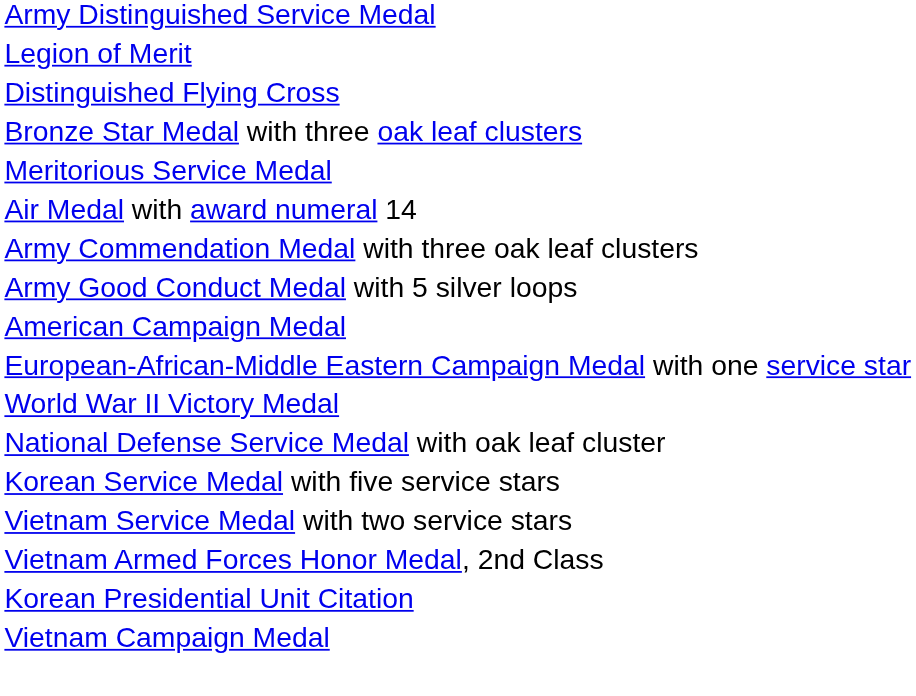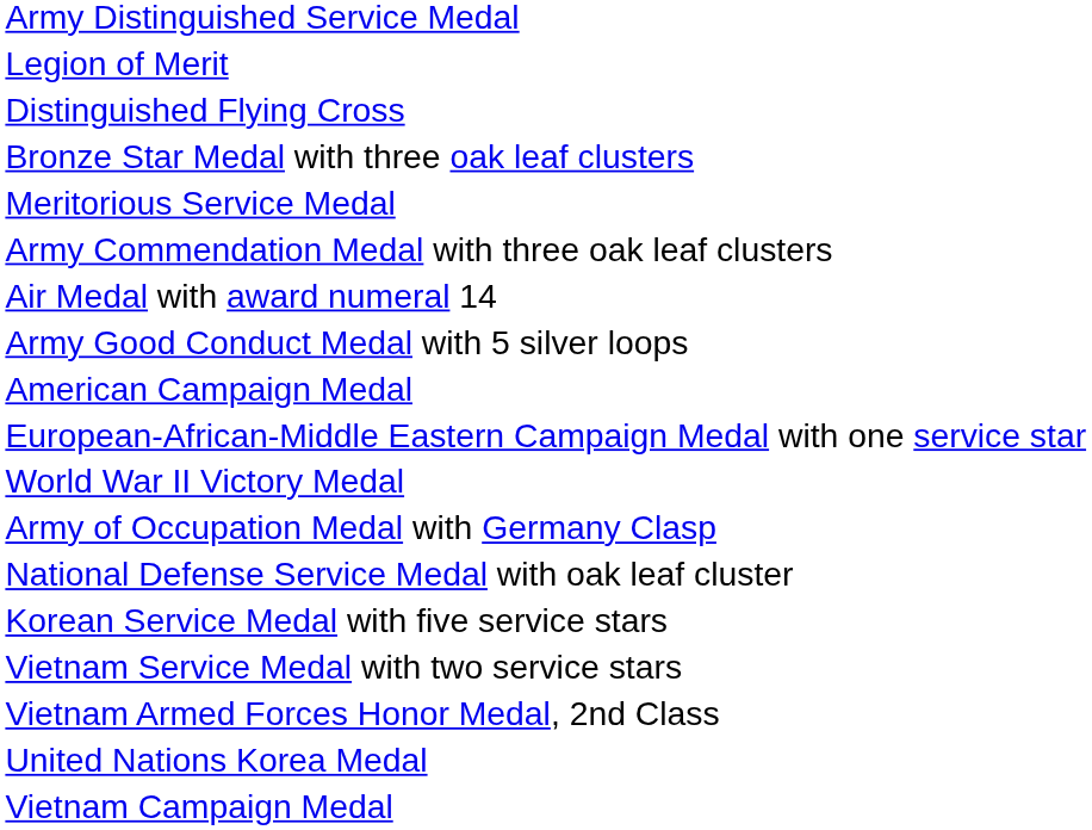 <table>
 <tr>
 <td></td>
 <td><a href='#'>Army Distinguished Service Medal</a></td>
 </tr>
 <tr>
 <td></td>
 <td><a href='#'>Legion of Merit</a></td>
 </tr>
 <tr>
 <td></td>
 <td><a href='#'>Distinguished Flying Cross</a></td>
 </tr>
 <tr>
 <td></td>
 <td><a href='#'>Bronze Star Medal</a> with three <a href='#'>oak leaf clusters</a></td>
 </tr>
 <tr>
 <td></td>
 <td><a href='#'>Meritorious Service Medal</a></td>
 </tr>
 <tr>
+<td></td>
+<td><a href='#'>Army Commendation Medal</a> with three oak leaf clusters</td>
+</tr>
+<tr>
 <td><span></span><span></span></td>
 <td><a href='#'>Air Medal</a> with <a href='#'>award numeral</a> 14</td>
-</tr>
-<tr>
-<td></td>
-<td><a href='#'>Army Commendation Medal</a> with three oak leaf clusters</td>
 </tr>
 <tr>
 <td></td>
 <td><a href='#'>Army Good Conduct Medal</a> with 5 silver loops</td>
 </tr>
 <tr>
 <td></td>
 <td><a href='#'>American Campaign Medal</a></td>
 </tr>
 <tr>
 <td></td>
 <td><a href='#'>European-African-Middle Eastern Campaign Medal</a> with one <a href='#'>service star</a></td>
 </tr>
 <tr>
 <td></td>
 <td><a href='#'>World War II Victory Medal</a></td>
 </tr>
 <tr>
 <td></td>
+<td><a href='#'>Army of Occupation Medal</a> with <a href='#'>Germany Clasp</a></td>
+</tr>
+<tr>
+<td></td>
 <td><a href='#'>National Defense Service Medal</a> with oak leaf cluster</td>
 </tr>
 <tr>
 <td></td>
 <td><a href='#'>Korean Service Medal</a> with five service stars</td>
 </tr>
 <tr>
 <td></td>
 <td><a href='#'>Vietnam Service Medal</a> with two service stars</td>
 </tr>
 <tr>
 <td></td>
 <td><a href='#'>Vietnam Armed Forces Honor Medal</a>, 2nd Class</td>
 </tr>
 <tr>
 <td></td>
-<td><a href='#'>Korean Presidential Unit Citation</a></td>
+<td><a href='#'>United Nations Korea Medal</a></td>
 </tr>
 <tr>
 <td></td>
 <td><a href='#'>Vietnam Campaign Medal</a></td>
 </tr>
 </table>
